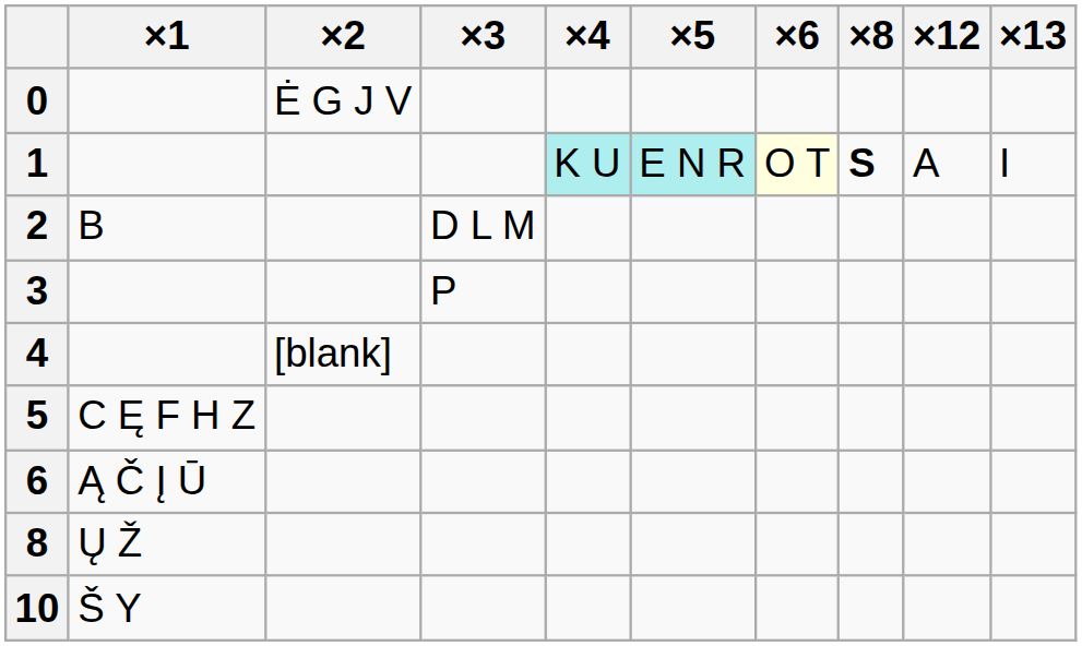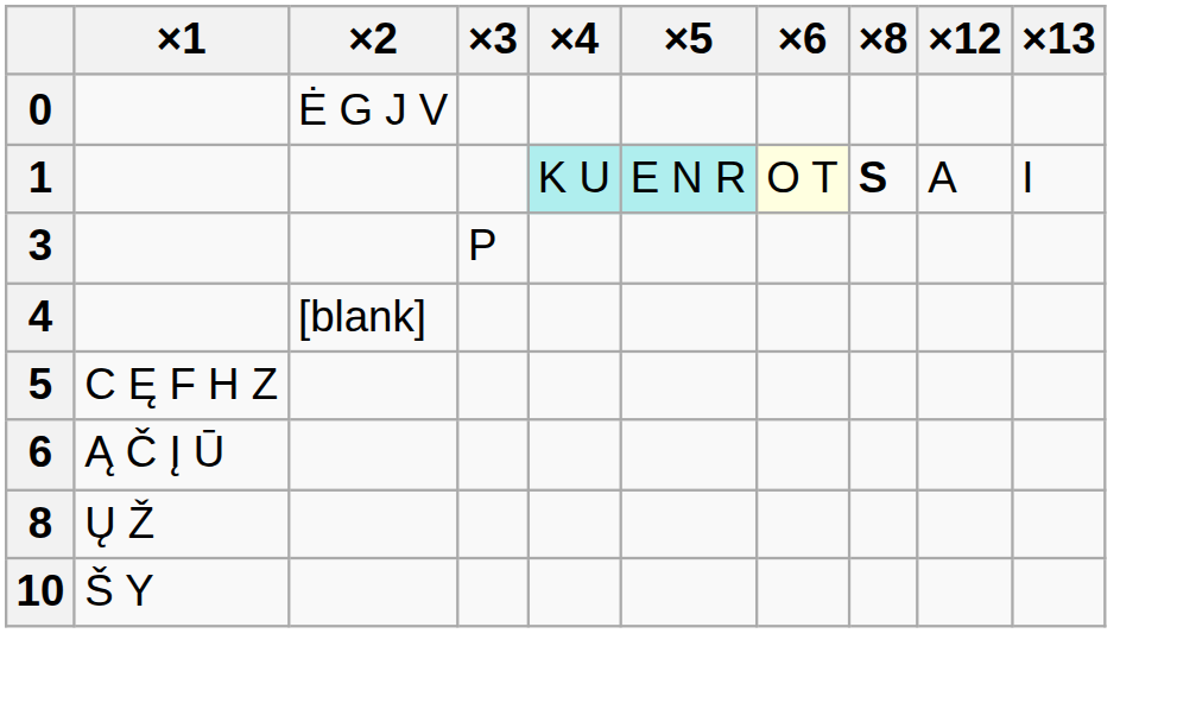 <table class="wikitable floatright">
 <tr>
 <th></th>
 <th>×1</th>
 <th>×2</th>
 <th>×3</th>
 <th>×4</th>
 <th>×5</th>
 <th>×6</th>
 <th>×8</th>
 <th>×12</th>
 <th>×13</th>
 </tr>
 <tr>
 <th>0</th>
 <td></td>
 <td>Ė G J V</td>
 <td></td>
 <td></td>
 <td></td>
 <td></td>
 <td></td>
 <td></td>
 <td></td>
 </tr>
 <tr>
 <th>1</th>
 <td></td>
 <td></td>
 <td></td>
 <td style="background: paleturquoise;">K U</td>
 <td style="background: paleturquoise;">E N R</td>
 <td style="background: lightyellow;">O T</td>
 <td><strong>S</strong></td>
 <td>A</td>
 <td>I</td>
-</tr>
-<tr>
-<th>2</th>
-<td>B</td>
-<td></td>
-<td>D L M</td>
-<td></td>
-<td></td>
-<td></td>
-<td></td>
-<td></td>
-<td></td>
 </tr>
 <tr>
 <th>3</th>
 <td></td>
 <td></td>
 <td>P</td>
 <td></td>
 <td></td>
 <td></td>
 <td></td>
 <td></td>
 <td></td>
 </tr>
 <tr>
 <th>4</th>
 <td></td>
 <td>[blank]</td>
 <td></td>
 <td></td>
 <td></td>
 <td></td>
 <td></td>
 <td></td>
 <td></td>
 </tr>
 <tr>
 <th>5</th>
 <td>C Ę F H Z</td>
 <td></td>
 <td></td>
 <td></td>
 <td></td>
 <td></td>
 <td></td>
 <td></td>
 <td></td>
 </tr>
 <tr>
 <th>6</th>
 <td>Ą Č Į Ū</td>
 <td></td>
 <td></td>
 <td></td>
 <td></td>
 <td></td>
 <td></td>
 <td></td>
 <td></td>
 </tr>
 <tr>
 <th>8</th>
 <td>Ų Ž</td>
 <td></td>
 <td></td>
 <td></td>
 <td></td>
 <td></td>
 <td></td>
 <td></td>
 <td></td>
 </tr>
 <tr>
 <th>10</th>
 <td>Š Y</td>
 <td></td>
 <td></td>
 <td></td>
 <td></td>
 <td></td>
 <td></td>
 <td></td>
 <td></td>
 </tr>
 </table>
